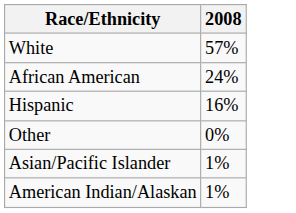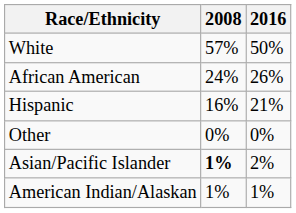 <table class="wikitable">
 <tr>
 <th>Race/Ethnicity</th>
 <th>2008</th>
+<th>2016</th>
 </tr>
 <tr>
 <td>White</td>
 <td>57%</td>
+<td>50%</td>
 </tr>
 <tr>
 <td>African American</td>
 <td>24%</td>
+<td>26%</td>
 </tr>
 <tr>
 <td>Hispanic</td>
 <td>16%</td>
+<td>21%</td>
 </tr>
 <tr>
 <td>Other</td>
 <td>0%</td>
+<td>0%</td>
 </tr>
 <tr>
 <td>Asian/Pacific Islander</td>
-<td>1%</td>
+<td><strong>1%</strong></td>
+<td>2%</td>
 </tr>
 <tr>
 <td>American Indian/Alaskan</td>
 <td>1%</td>
+<td>1%</td>
 </tr>
 </table>
